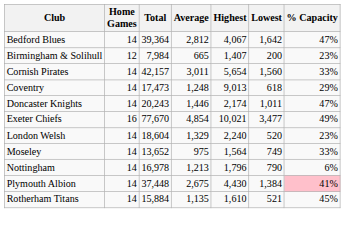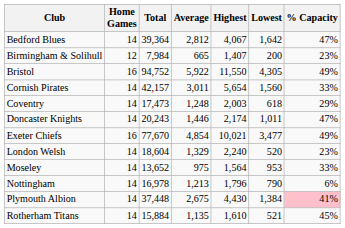 <table class="wikitable sortable" style="text-align:right">
 <tr>
 <th>Club</th>
 <th>Home<br>Games</th>
 <th>Total</th>
 <th>Average</th>
 <th>Highest</th>
 <th>Lowest</th>
 <th>% Capacity</th>
 </tr>
 <tr>
 <td style="text-align:left">Bedford Blues</td>
 <td>14</td>
 <td>39,364</td>
 <td>2,812</td>
 <td>4,067</td>
 <td>1,642</td>
 <td>47%</td>
 </tr>
 <tr>
 <td style="text-align:left">Birmingham & Solihull</td>
 <td>12</td>
 <td>7,984</td>
 <td>665</td>
 <td>1,407</td>
 <td>200</td>
 <td>23%</td>
 </tr>
 <tr>
+<td style="text-align:left">Bristol</td>
+<td>16</td>
+<td>94,752</td>
+<td>5,922</td>
+<td>11,550</td>
+<td>4,305</td>
+<td>49%</td>
+</tr>
+<tr>
 <td style="text-align:left">Cornish Pirates</td>
 <td>14</td>
 <td>42,157</td>
 <td>3,011</td>
 <td>5,654</td>
 <td>1,560</td>
 <td>33%</td>
 </tr>
 <tr>
 <td style="text-align:left">Coventry</td>
 <td>14</td>
 <td>17,473</td>
 <td>1,248</td>
-<td>9,013</td>
+<td>2,003</td>
 <td>618</td>
 <td>29%</td>
 </tr>
 <tr>
 <td style="text-align:left">Doncaster Knights</td>
 <td>14</td>
 <td>20,243</td>
 <td>1,446</td>
 <td>2,174</td>
 <td>1,011</td>
 <td>47%</td>
 </tr>
 <tr>
 <td style="text-align:left">Exeter Chiefs</td>
 <td>16</td>
 <td>77,670</td>
 <td>4,854</td>
 <td>10,021</td>
 <td>3,477</td>
 <td>49%</td>
 </tr>
 <tr>
 <td style="text-align:left">London Welsh</td>
 <td>14</td>
 <td>18,604</td>
 <td>1,329</td>
 <td>2,240</td>
 <td>520</td>
 <td>23%</td>
 </tr>
 <tr>
 <td style="text-align:left">Moseley</td>
 <td>14</td>
 <td>13,652</td>
 <td>975</td>
 <td>1,564</td>
-<td>749</td>
+<td>953</td>
 <td>33%</td>
 </tr>
 <tr>
 <td style="text-align:left">Nottingham</td>
 <td>14</td>
 <td>16,978</td>
 <td>1,213</td>
 <td>1,796</td>
 <td>790</td>
 <td>6%</td>
 </tr>
 <tr>
 <td style="text-align:left">Plymouth Albion</td>
 <td>14</td>
 <td>37,448</td>
 <td>2,675</td>
 <td>4,430</td>
 <td>1,384</td>
 <td style="background: pink;">41%</td>
 </tr>
 <tr>
 <td style="text-align:left">Rotherham Titans</td>
 <td>14</td>
 <td>15,884</td>
 <td>1,135</td>
 <td>1,610</td>
 <td>521</td>
 <td>45%</td>
 </tr>
 </table>
